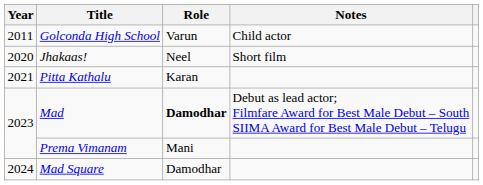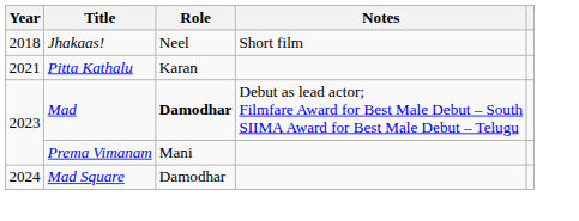 <table class="wikitable">
 <tr>
 <th>Year</th>
 <th>Title</th>
 <th>Role</th>
 <th>Notes</th>
 <th></th>
 </tr>
 <tr>
-<td>2011</td>
-<td><em><a href='#'>Golconda High School</a></em></td>
-<td>Varun</td>
-<td>Child actor</td>
-<td></td>
-</tr>
-<tr>
-<td>2020</td>
+<td>2018</td>
 <td><em>Jhakaas!</em></td>
 <td>Neel</td>
 <td>Short film</td>
 <td></td>
 </tr>
 <tr>
 <td>2021</td>
 <td><em><a href='#'>Pitta Kathalu</a></em></td>
 <td>Karan</td>
 <td></td>
 <td></td>
 </tr>
 <tr>
 <td rowspan="2">2023</td>
 <td><em><a href='#'>Mad</a></em></td>
 <td><strong>Damodhar</strong></td>
 <td>Debut as lead actor;<br><a href='#'>Filmfare Award for Best Male Debut – South</a><br><a href='#'>SIIMA Award for Best Male Debut – Telugu</a></td>
 <td></td>
 </tr>
 <tr>
 <td><em><a href='#'>Prema Vimanam</a></em></td>
 <td>Mani</td>
 <td></td>
 <td></td>
 </tr>
 <tr>
 <td>2024</td>
 <td><em><a href='#'>Mad Square</a></em></td>
 <td>Damodhar</td>
 <td></td>
 <td></td>
 </tr>
 </table>
